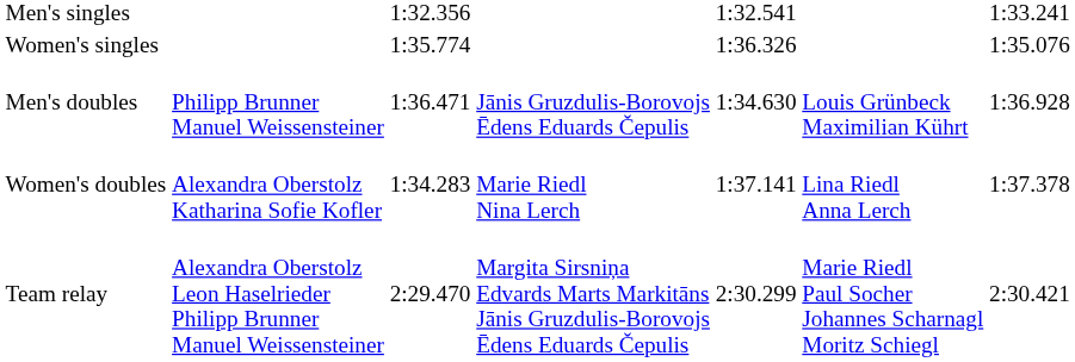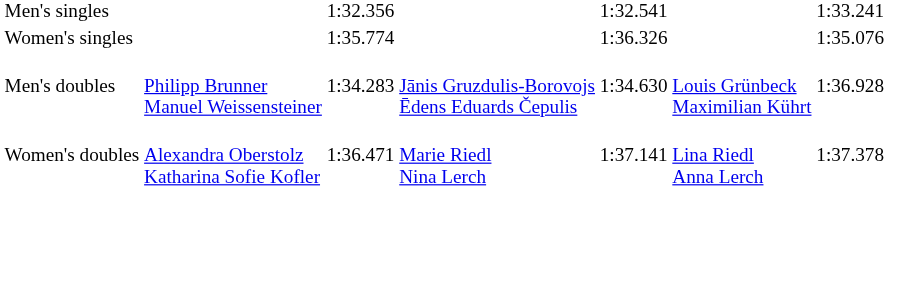 <table>
 <tr>
 <td>Men's singles<br></td>
 <td></td>
 <td>1:32.356</td>
 <td></td>
 <td>1:32.541</td>
 <td></td>
 <td>1:33.241</td>
 </tr>
 <tr>
 <td>Women's singles<br></td>
 <td></td>
 <td>1:35.774</td>
 <td></td>
 <td>1:36.326</td>
 <td></td>
 <td>1:35.076</td>
 </tr>
 <tr>
 <td>Men's doubles<br></td>
 <td><br><a href='#'>Philipp Brunner</a><br><a href='#'>Manuel Weissensteiner</a></td>
-<td>1:36.471</td>
+<td>1:34.283</td>
 <td><br><a href='#'>Jānis Gruzdulis-Borovojs</a><br><a href='#'>Ēdens Eduards Čepulis</a></td>
 <td>1:34.630</td>
 <td><br><a href='#'>Louis Grünbeck</a><br><a href='#'>Maximilian Kührt</a></td>
 <td>1:36.928</td>
 </tr>
 <tr>
 <td>Women's doubles<br></td>
 <td><br><a href='#'>Alexandra Oberstolz</a><br><a href='#'>Katharina Sofie Kofler</a></td>
-<td>1:34.283</td>
+<td>1:36.471</td>
 <td><br><a href='#'>Marie Riedl</a><br><a href='#'>Nina Lerch</a></td>
 <td>1:37.141</td>
 <td><br><a href='#'>Lina Riedl</a><br><a href='#'>Anna Lerch</a></td>
 <td>1:37.378</td>
 </tr>
-<tr>
-<td>Team relay<br></td>
-<td><br><a href='#'>Alexandra Oberstolz</a><br><a href='#'>Leon Haselrieder</a><br><a href='#'>Philipp Brunner</a><br><a href='#'>Manuel Weissensteiner</a></td>
-<td>2:29.470</td>
-<td><br><a href='#'>Margita Sirsniņa</a><br><a href='#'>Edvards Marts Markitāns</a><br><a href='#'>Jānis Gruzdulis-Borovojs</a><br><a href='#'>Ēdens Eduards Čepulis</a></td>
-<td>2:30.299</td>
-<td><br><a href='#'>Marie Riedl</a><br><a href='#'>Paul Socher</a><br><a href='#'>Johannes Scharnagl</a><br><a href='#'>Moritz Schiegl</a></td>
-<td>2:30.421</td>
-</tr>
 </table>
